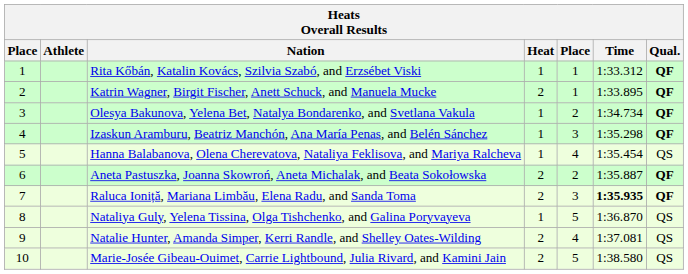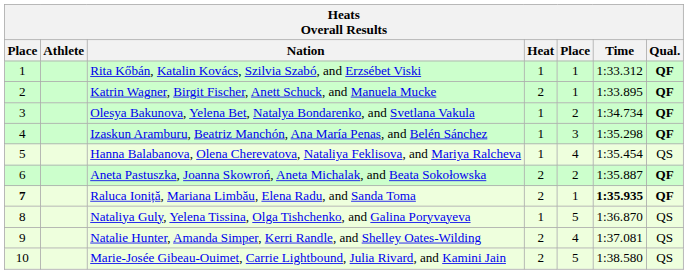 <table class="wikitable sortable">
 <tr>
 <th colspan=7>Heats <br>Overall Results</th>
 </tr>
 <tr>
 <th>Place</th>
 <th>Athlete</th>
 <th>Nation</th>
 <th>Heat</th>
 <th>Place</th>
 <th>Time</th>
 <th>Qual.</th>
 </tr>
 <tr bgcolor="ccffcc">
 <td align="center">1</td>
 <td align="left"></td>
 <td align="left"><a href='#'>Rita Kőbán</a>, <a href='#'>Katalin Kovács</a>, <a href='#'>Szilvia Szabó</a>, and <a href='#'>Erzsébet Viski</a></td>
 <td align="center">1</td>
 <td align="center">1</td>
 <td align="center">1:33.312</td>
 <td align="center"><strong>QF</strong></td>
 </tr>
 <tr bgcolor="ccffcc">
 <td align="center">2</td>
 <td align="left"></td>
 <td align="left"><a href='#'>Katrin Wagner</a>, <a href='#'>Birgit Fischer</a>, <a href='#'>Anett Schuck</a>, and <a href='#'>Manuela Mucke</a></td>
 <td align="center">2</td>
 <td align="center">1</td>
 <td align="center">1:33.895</td>
 <td align="center"><strong>QF</strong></td>
 </tr>
 <tr bgcolor="ccffcc">
 <td align="center">3</td>
 <td align="left"></td>
 <td align="left"><a href='#'>Olesya Bakunova</a>, <a href='#'>Yelena Bet</a>, <a href='#'>Natalya Bondarenko</a>, and <a href='#'>Svetlana Vakula</a></td>
 <td align="center">1</td>
 <td align="center">2</td>
 <td align="center">1:34.734</td>
 <td align="center"><strong>QF</strong></td>
 </tr>
 <tr bgcolor="ccffcc">
 <td align="center">4</td>
 <td align="left"></td>
 <td align="left"><a href='#'>Izaskun Aramburu</a>, <a href='#'>Beatriz Manchón</a>, <a href='#'>Ana María Penas</a>, and <a href='#'>Belén Sánchez</a></td>
 <td align="center">1</td>
 <td align="center">3</td>
 <td align="center">1:35.298</td>
 <td align="center"><strong>QF</strong></td>
 </tr>
 <tr bgcolor="eeffdd">
 <td align="center">5</td>
 <td align="left"></td>
 <td align="left"><a href='#'>Hanna Balabanova</a>, <a href='#'>Olena Cherevatova</a>, <a href='#'>Nataliya Feklisova</a>, and <a href='#'>Mariya Ralcheva</a></td>
 <td align="center">1</td>
 <td align="center">4</td>
 <td align="center">1:35.454</td>
 <td align="center">QS</td>
 </tr>
 <tr bgcolor="ccffcc">
 <td align="center">6</td>
 <td align="left"></td>
 <td align="left"><a href='#'>Aneta Pastuszka</a>, <a href='#'>Joanna Skowroń</a>, <a href='#'>Aneta Michalak</a>, and <a href='#'>Beata Sokołowska</a></td>
 <td align="center">2</td>
 <td align="center">2</td>
 <td align="center">1:35.887</td>
 <td align="center"><strong>QF</strong></td>
 </tr>
 <tr bgcolor="eeffdd">
-<td align="center">7</td>
+<td align="center"><strong>7</strong></td>
 <td align="left"></td>
 <td align="left"><a href='#'>Raluca Ioniță</a>, <a href='#'>Mariana Limbău</a>, <a href='#'>Elena Radu</a>, and <a href='#'>Sanda Toma</a></td>
 <td align="center">2</td>
-<td align="center">3</td>
+<td align="center">1</td>
 <td align="center"><strong>1:35.935</strong></td>
 <td align="center"><strong>QF</strong></td>
 </tr>
 <tr bgcolor="eeffdd">
 <td align="center">8</td>
 <td align="left"></td>
 <td align="left"><a href='#'>Nataliya Guly</a>, <a href='#'>Yelena Tissina</a>, <a href='#'>Olga Tishchenko</a>, and <a href='#'>Galina Poryvayeva</a></td>
 <td align="center">1</td>
 <td align="center">5</td>
 <td align="center">1:36.870</td>
 <td align="center">QS</td>
 </tr>
 <tr bgcolor="eeffdd">
 <td align="center">9</td>
 <td align="left"></td>
 <td align="left"><a href='#'>Natalie Hunter</a>, <a href='#'>Amanda Simper</a>, <a href='#'>Kerri Randle</a>, and <a href='#'>Shelley Oates-Wilding</a></td>
 <td align="center">2</td>
 <td align="center">4</td>
 <td align="center">1:37.081</td>
 <td align="center">QS</td>
 </tr>
 <tr bgcolor="eeffdd">
 <td align="center">10</td>
 <td align="left"></td>
 <td align="left"><a href='#'>Marie-Josée Gibeau-Ouimet</a>, <a href='#'>Carrie Lightbound</a>, <a href='#'>Julia Rivard</a>, and <a href='#'>Kamini Jain</a></td>
 <td align="center">2</td>
 <td align="center">5</td>
 <td align="center">1:38.580</td>
 <td align="center">QS</td>
 </tr>
 </table>
